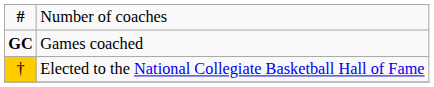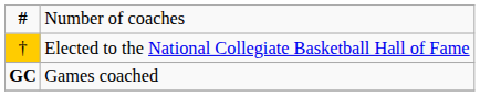 <table class="wikitable">
 <tr>
 <td align="center"><strong>#</strong></td>
 <td>Number of coaches</td>
 </tr>
 <tr>
+<td bgcolor=#FFCC00 align="center">†</td>
+<td>Elected to the <a href='#'>National Collegiate Basketball Hall of Fame</a></td>
+</tr>
+<tr>
 <td><strong>GC</strong></td>
 <td>Games coached</td>
 </tr>
 <tr>
-<td bgcolor=#FFCC00 align="center">†</td>
-<td>Elected to the <a href='#'>National Collegiate Basketball Hall of Fame</a></td>
-</tr>
-<tr>
 </tr>
 </table>
